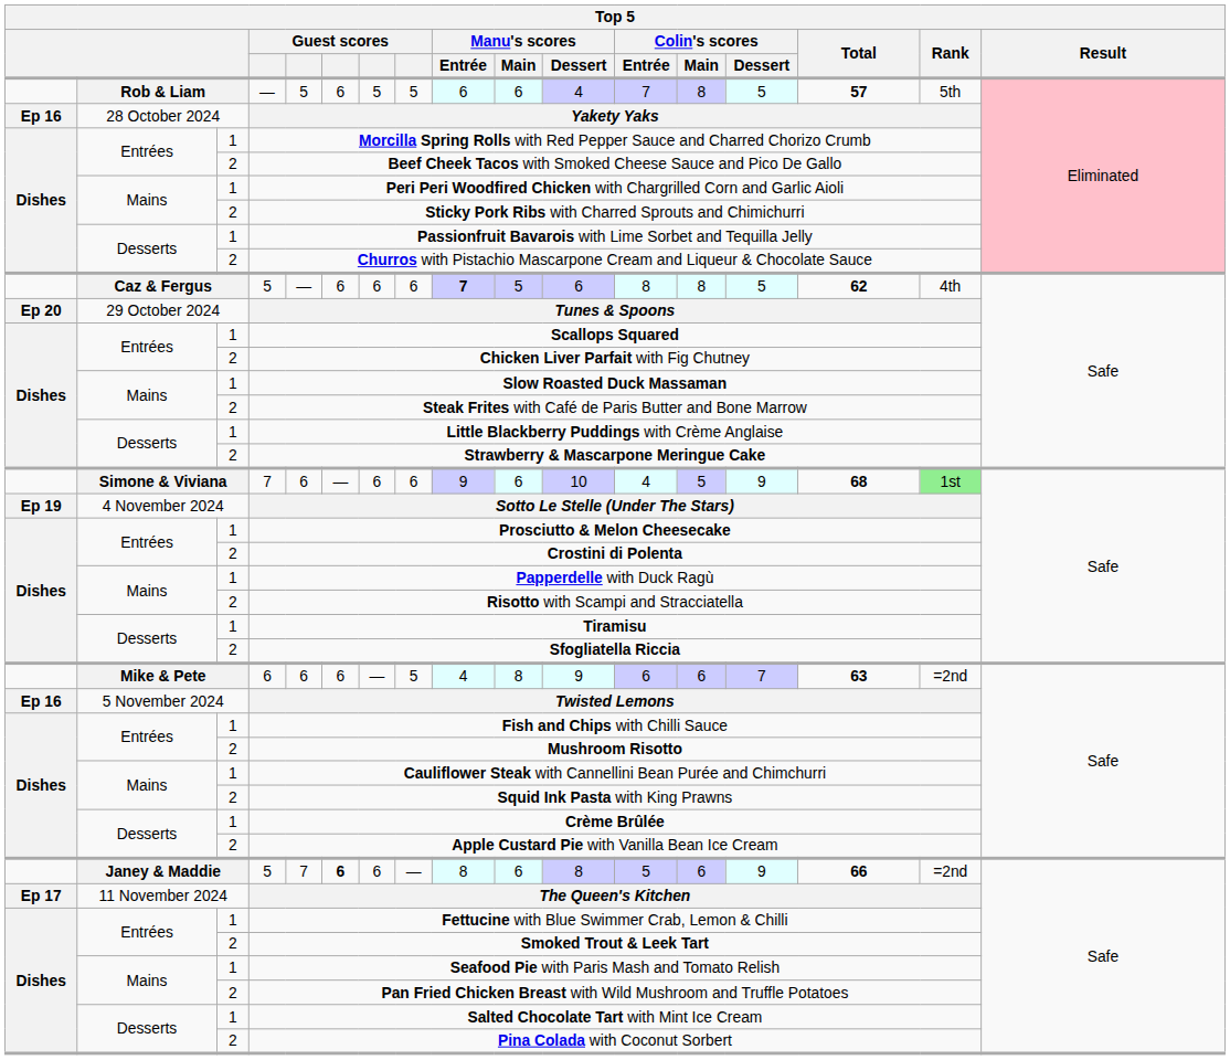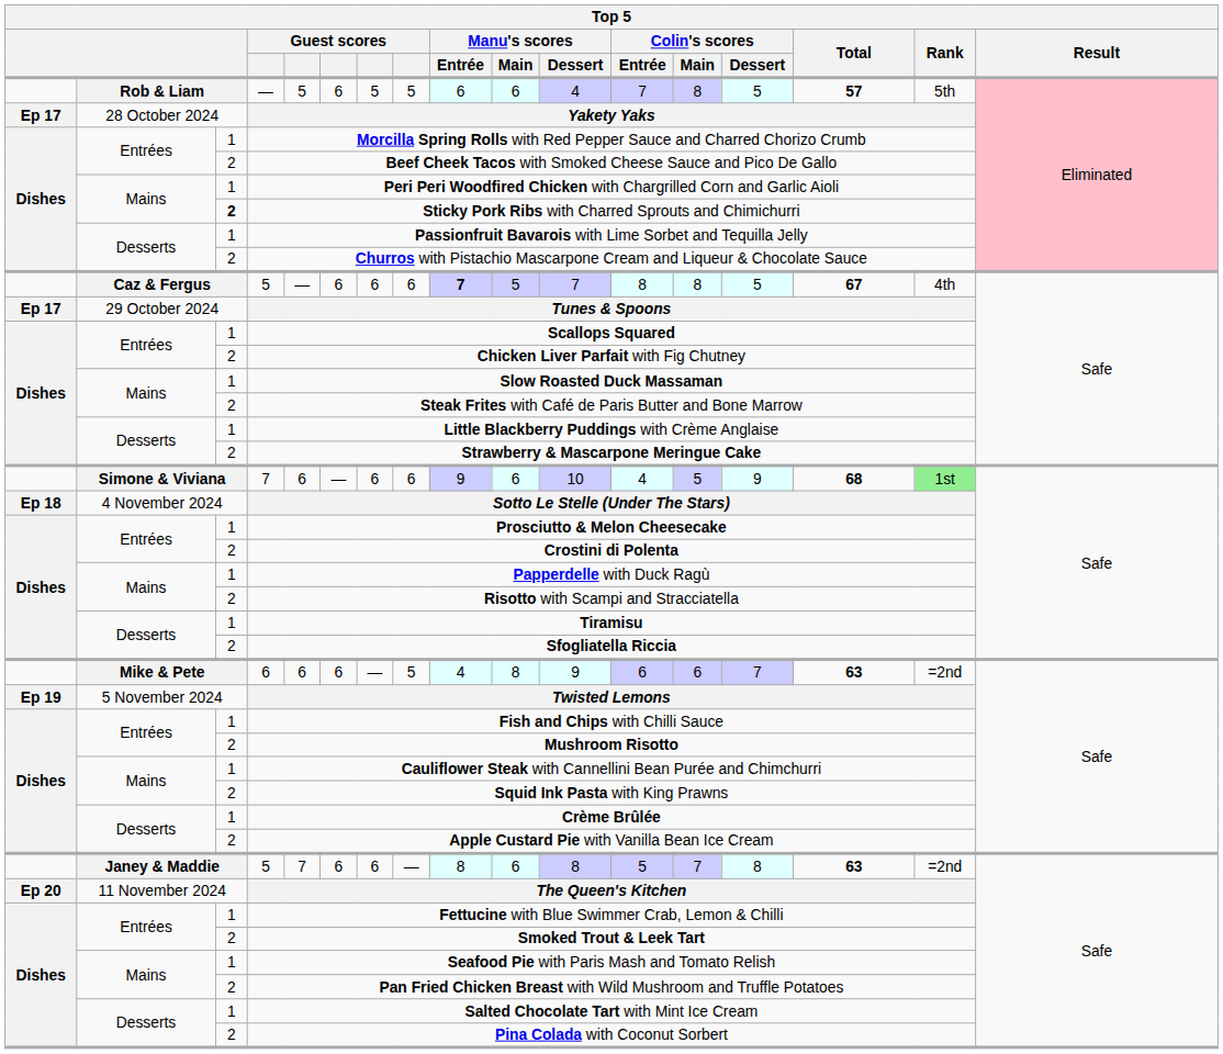 <table class="wikitable plainrowheaders" style="margin:1em auto; text-align:center; font-size:90%; width:80em;">
 <tr>
 <th colspan="19" >Top 5</th>
 </tr>
 <tr>
 <th scope="col" rowspan="2" colspan="3" style="width:20%;"></th>
 <th scope="col" colspan="5" style="width:15%;">Guest scores</th>
 <th scope="col" colspan="3" style="width:15%;"><a href='#'>Manu</a>'s scores</th>
 <th scope="col" colspan="3" style="width:15%;"><a href='#'>Colin</a>'s scores</th>
 <th scope="col" rowspan="2" style="width:10%;">Total<br><small></small></th>
 <th scope="col" rowspan="2" style="width:5%;">Rank</th>
 <th scope="col" rowspan="2" style="width:20%;">Result</th>
 </tr>
 <tr>
 <th scope="col" style="width:3%;"></th>
 <th scope="col" style="width:3%;"></th>
 <th scope="col" style="width:3%;"></th>
 <th scope="col" style="width:3%;"></th>
 <th scope="col" style="width:3%;"></th>
 <th scope="col">Entrée</th>
 <th scope="col">Main</th>
 <th scope="col">Dessert</th>
 <th scope="col">Entrée</th>
 <th scope="col">Main</th>
 <th scope="col">Dessert</th>
 </tr>
 <tr style="border-top:3px solid #aaa;">
 <td></td>
 <th colspan=2>Rob & Liam</th>
 <td>—</td>
 <td>5</td>
 <td>6</td>
 <td>5</td>
 <td>5</td>
 <td bgcolor=#E0FFFF>6</td>
 <td bgcolor=#E0FFFF>6</td>
 <td bgcolor=#CCCCFF>4</td>
 <td bgcolor=#CCCCFF>7</td>
 <td bgcolor=#CCCCFF>8</td>
 <td bgcolor=#E0FFFF>5</td>
 <td><strong>57</strong></td>
 <td>5th</td>
 <td rowspan=8 bgcolor=pink>Eliminated</td>
 </tr>
 <tr>
-<th>Ep 16</th>
+<th>Ep 17</th>
 <td colspan=2>28 October 2024</td>
 <th colspan="13"><em>Yakety Yaks</em></th>
 </tr>
 <tr>
 <th rowspan="6">Dishes</th>
 <td rowspan="2">Entrées</td>
 <td>1</td>
 <td colspan="13"><strong><a href='#'>Morcilla</a> Spring Rolls</strong> with Red Pepper Sauce and Charred Chorizo Crumb</td>
 </tr>
 <tr>
 <td>2</td>
 <td colspan="13"><strong>Beef Cheek Tacos</strong> with Smoked Cheese Sauce and Pico De Gallo</td>
 </tr>
 <tr>
 <td rowspan="2">Mains</td>
 <td>1</td>
 <td colspan=13><strong>Peri Peri Woodfired Chicken</strong> with Chargrilled Corn and Garlic Aioli</td>
 </tr>
 <tr>
-<td>2</td>
+<td><strong>2</strong></td>
 <td colspan=13><strong>Sticky Pork Ribs</strong> with Charred Sprouts and Chimichurri</td>
 </tr>
 <tr>
 <td rowspan=2>Desserts</td>
 <td>1</td>
 <td colspan=13><strong>Passionfruit Bavarois</strong> with Lime Sorbet and Tequilla Jelly</td>
 </tr>
 <tr>
 <td>2</td>
 <td colspan=13><strong><a href='#'>Churros</a></strong> with Pistachio Mascarpone Cream and Liqueur & Chocolate Sauce</td>
 </tr>
 <tr style="border-top:3px solid #aaa;">
 <td></td>
 <th colspan=2>Caz & Fergus</th>
 <td>5</td>
 <td>—</td>
 <td>6</td>
 <td>6</td>
 <td>6</td>
 <td bgcolor=#CCCCFF><strong>7</strong></td>
 <td bgcolor=#CCCCFF>5</td>
-<td bgcolor=#CCCCFF>6</td>
+<td bgcolor=#CCCCFF>7</td>
 <td bgcolor=#E0FFFF>8</td>
 <td bgcolor=#E0FFFF>8</td>
 <td bgcolor=#E0FFFF>5</td>
-<td><strong>62</strong></td>
+<td><strong>67</strong></td>
 <td>4th</td>
 <td rowspan=8>Safe</td>
 </tr>
 <tr>
-<th>Ep 20</th>
+<th>Ep 17</th>
 <td colspan=2>29 October 2024</td>
 <th colspan="13"><em>Tunes & Spoons</em></th>
 </tr>
 <tr>
 <th rowspan="6">Dishes</th>
 <td rowspan="2">Entrées</td>
 <td>1</td>
 <td colspan="13"><strong>Scallops Squared</strong></td>
 </tr>
 <tr>
 <td>2</td>
 <td colspan=13><strong>Chicken Liver Parfait</strong> with Fig Chutney</td>
 </tr>
 <tr>
 <td rowspan="2">Mains</td>
 <td>1</td>
 <td colspan=13><strong>Slow Roasted Duck Massaman</strong></td>
 </tr>
 <tr>
 <td>2</td>
 <td colspan=13><strong>Steak Frites</strong> with Café de Paris Butter and Bone Marrow</td>
 </tr>
 <tr>
 <td rowspan=2>Desserts</td>
 <td>1</td>
 <td colspan=13><strong>Little Blackberry Puddings</strong> with Crème Anglaise</td>
 </tr>
 <tr>
 <td>2</td>
 <td colspan=13><strong>Strawberry & Mascarpone Meringue Cake</strong></td>
 </tr>
 <tr style="border-top:3px solid #aaa;">
 <td></td>
 <th colspan=2>Simone & Viviana</th>
 <td>7</td>
 <td>6</td>
 <td>—</td>
 <td>6</td>
 <td>6</td>
 <td bgcolor=#CCCCFF>9</td>
 <td bgcolor=#E0FFFF>6</td>
 <td bgcolor=#CCCCFF>10</td>
 <td bgcolor=#E0FFFF>4</td>
 <td bgcolor=#CCCCFF>5</td>
 <td bgcolor=#E0FFFF>9</td>
 <td><strong>68</strong></td>
 <td bgcolor=lightgreen>1st</td>
 <td rowspan=8>Safe</td>
 </tr>
 <tr>
-<th>Ep 19</th>
+<th>Ep 18</th>
 <td colspan=2>4 November 2024</td>
 <th colspan="13"><em>Sotto Le Stelle (Under The Stars)</em></th>
 </tr>
 <tr>
 <th rowspan="6">Dishes</th>
 <td rowspan=2>Entrées</td>
 <td>1</td>
 <td colspan="13"><strong>Prosciutto & Melon Cheesecake</strong></td>
 </tr>
 <tr>
 <td>2</td>
 <td colspan="13"><strong>Crostini di Polenta</strong></td>
 </tr>
 <tr>
 <td rowspan="2">Mains</td>
 <td>1</td>
 <td colspan=13><strong><a href='#'>Papperdelle</a></strong> with Duck Ragù</td>
 </tr>
 <tr>
 <td>2</td>
 <td colspan=13><strong>Risotto</strong> with Scampi and Stracciatella</td>
 </tr>
 <tr>
 <td rowspan=2>Desserts</td>
 <td>1</td>
 <td colspan=13><strong>Tiramisu</strong></td>
 </tr>
 <tr>
 <td>2</td>
 <td colspan=13><strong>Sfogliatella Riccia</strong></td>
 </tr>
 <tr style="border-top:3px solid #aaa;">
 <td></td>
 <th colspan=2>Mike & Pete</th>
 <td>6</td>
 <td>6</td>
 <td>6</td>
 <td>—</td>
 <td>5</td>
 <td bgcolor=#E0FFFF>4</td>
 <td bgcolor=#E0FFFF>8</td>
 <td bgcolor=#E0FFFF>9</td>
 <td bgcolor=#CCCCFF>6</td>
 <td bgcolor=#CCCCFF>6</td>
 <td bgcolor=#CCCCFF>7</td>
 <td><strong>63</strong></td>
 <td>=2nd</td>
 <td rowspan=8>Safe</td>
 </tr>
 <tr>
-<th>Ep 16</th>
+<th>Ep 19</th>
 <td colspan=2>5 November 2024</td>
 <th colspan="13"><em>Twisted Lemons</em></th>
 </tr>
 <tr>
 <th rowspan="6">Dishes</th>
 <td rowspan="2">Entrées</td>
 <td>1</td>
 <td colspan="13"><strong>Fish and Chips</strong> with Chilli Sauce</td>
 </tr>
 <tr>
 <td>2</td>
 <td colspan=13><strong>Mushroom Risotto</strong></td>
 </tr>
 <tr>
 <td rowspan="2">Mains</td>
 <td>1</td>
 <td colspan=13><strong>Cauliflower Steak</strong> with Cannellini Bean Purée and Chimchurri</td>
 </tr>
 <tr>
 <td>2</td>
 <td colspan=13><strong>Squid Ink Pasta</strong> with King Prawns</td>
 </tr>
 <tr>
 <td rowspan=2>Desserts</td>
 <td>1</td>
 <td colspan=13><strong>Crème Brûlée</strong></td>
 </tr>
 <tr>
 <td>2</td>
 <td colspan=13><strong>Apple Custard Pie</strong> with Vanilla Bean Ice Cream</td>
 </tr>
 <tr style="border-top:3px solid #aaa;">
 <td></td>
 <th colspan=2>Janey & Maddie</th>
 <td>5</td>
 <td>7</td>
-<td><strong>6</strong></td>
+<td>6</td>
 <td>6</td>
 <td>—</td>
 <td bgcolor=#E0FFFF>8</td>
 <td bgcolor=#E0FFFF>6</td>
 <td bgcolor=#CCCCFF>8</td>
 <td bgcolor=#CCCCFF>5</td>
-<td bgcolor=#CCCCFF>6</td>
-<td bgcolor=#E0FFFF>9</td>
-<td><strong>66</strong></td>
+<td bgcolor=#CCCCFF>7</td>
+<td bgcolor=#E0FFFF>8</td>
+<td><strong>63</strong></td>
 <td>=2nd</td>
 <td rowspan=8>Safe</td>
 </tr>
 <tr>
-<th>Ep 17</th>
+<th>Ep 20</th>
 <td colspan=2>11 November 2024</td>
 <th colspan="13"><em>The Queen's Kitchen</em></th>
 </tr>
 <tr>
 <th rowspan="6">Dishes</th>
 <td rowspan="2">Entrées</td>
 <td>1</td>
 <td colspan="13"><strong>Fettucine</strong> with Blue Swimmer Crab, Lemon & Chilli</td>
 </tr>
 <tr>
 <td>2</td>
 <td colspan=13><strong>Smoked Trout & Leek Tart</strong></td>
 </tr>
 <tr>
 <td rowspan="2">Mains</td>
 <td>1</td>
 <td colspan=13><strong>Seafood Pie</strong> with Paris Mash and Tomato Relish</td>
 </tr>
 <tr>
 <td>2</td>
 <td colspan=13><strong>Pan Fried Chicken Breast</strong> with Wild Mushroom and Truffle Potatoes</td>
 </tr>
 <tr>
 <td rowspan=2>Desserts</td>
 <td>1</td>
 <td colspan=13><strong>Salted Chocolate Tart</strong> with Mint Ice Cream</td>
 </tr>
 <tr>
 <td>2</td>
 <td colspan=13><strong><a href='#'>Pina Colada</a></strong> with Coconut Sorbert</td>
 </tr>
 <tr style="border-top:3px solid #aaa;">
 </tr>
 </table>
